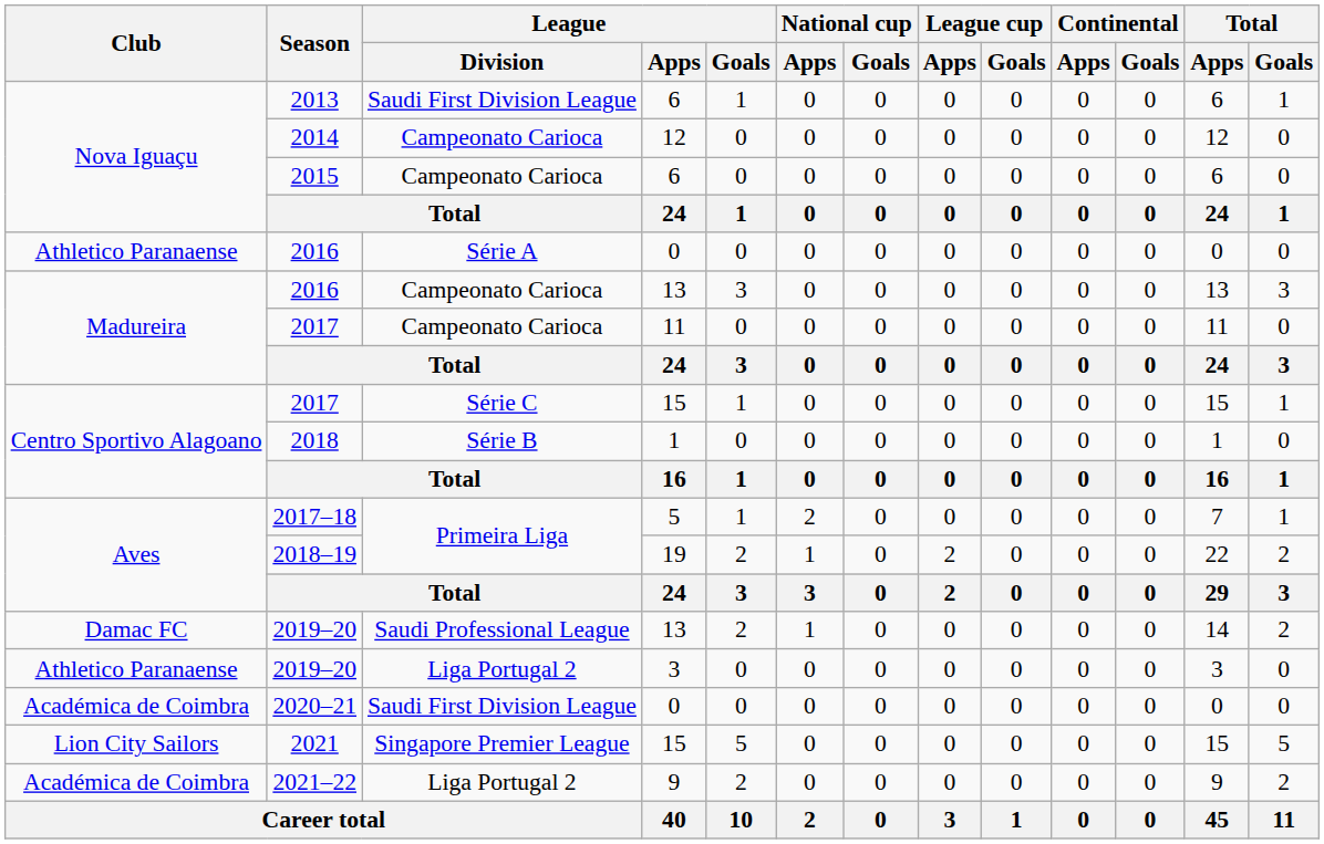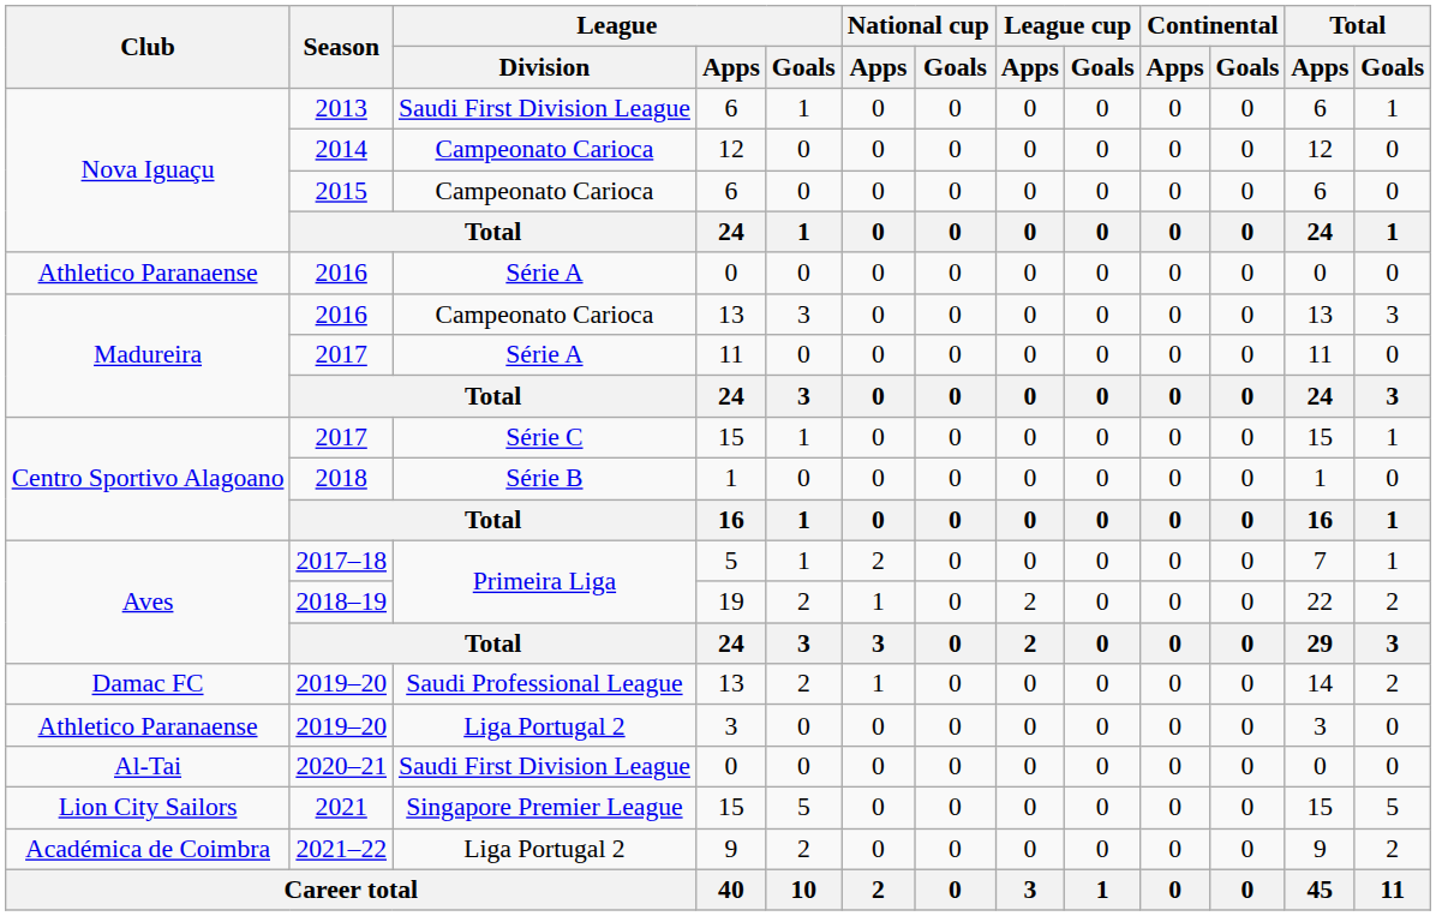 <table class="wikitable" style="text-align: center">
 <tr>
 <th rowspan="2">Club</th>
 <th rowspan="2">Season</th>
 <th colspan="3">League</th>
 <th colspan="2">National cup</th>
 <th colspan="2">League cup</th>
 <th colspan="2">Continental</th>
 <th colspan="2">Total</th>
 </tr>
 <tr>
 <th>Division</th>
 <th>Apps</th>
 <th>Goals</th>
 <th>Apps</th>
 <th>Goals</th>
 <th>Apps</th>
 <th>Goals</th>
 <th>Apps</th>
 <th>Goals</th>
 <th>Apps</th>
 <th>Goals</th>
 </tr>
 <tr>
 <td rowspan="4"><a href='#'>Nova Iguaçu</a></td>
 <td><a href='#'>2013</a></td>
 <td><a href='#'>Saudi First Division League</a></td>
 <td>6</td>
 <td>1</td>
 <td>0</td>
 <td>0</td>
 <td>0</td>
 <td>0</td>
 <td>0</td>
 <td>0</td>
 <td>6</td>
 <td>1</td>
 </tr>
 <tr>
 <td><a href='#'>2014</a></td>
 <td><a href='#'>Campeonato Carioca</a></td>
 <td>12</td>
 <td>0</td>
 <td>0</td>
 <td>0</td>
 <td>0</td>
 <td>0</td>
 <td>0</td>
 <td>0</td>
 <td>12</td>
 <td>0</td>
 </tr>
 <tr>
 <td><a href='#'>2015</a></td>
 <td>Campeonato Carioca</td>
 <td>6</td>
 <td>0</td>
 <td>0</td>
 <td>0</td>
 <td>0</td>
 <td>0</td>
 <td>0</td>
 <td>0</td>
 <td>6</td>
 <td>0</td>
 </tr>
 <tr>
 <th colspan="2">Total</th>
 <th>24</th>
 <th>1</th>
 <th>0</th>
 <th>0</th>
 <th>0</th>
 <th>0</th>
 <th>0</th>
 <th>0</th>
 <th>24</th>
 <th>1</th>
 </tr>
 <tr>
 <td><a href='#'>Athletico Paranaense</a></td>
 <td><a href='#'>2016</a></td>
 <td><a href='#'>Série A</a></td>
 <td>0</td>
 <td>0</td>
 <td>0</td>
 <td>0</td>
 <td>0</td>
 <td>0</td>
 <td>0</td>
 <td>0</td>
 <td>0</td>
 <td>0</td>
 </tr>
 <tr>
 <td rowspan="3"><a href='#'>Madureira</a></td>
 <td><a href='#'>2016</a></td>
 <td>Campeonato Carioca</td>
 <td>13</td>
 <td>3</td>
 <td>0</td>
 <td>0</td>
 <td>0</td>
 <td>0</td>
 <td>0</td>
 <td>0</td>
 <td>13</td>
 <td>3</td>
 </tr>
 <tr>
 <td><a href='#'>2017</a></td>
-<td>Campeonato Carioca</td>
+<td><a href='#'>Série A</a></td>
 <td>11</td>
 <td>0</td>
 <td>0</td>
 <td>0</td>
 <td>0</td>
 <td>0</td>
 <td>0</td>
 <td>0</td>
 <td>11</td>
 <td>0</td>
 </tr>
 <tr>
 <th colspan="2">Total</th>
 <th>24</th>
 <th>3</th>
 <th>0</th>
 <th>0</th>
 <th>0</th>
 <th>0</th>
 <th>0</th>
 <th>0</th>
 <th>24</th>
 <th>3</th>
 </tr>
 <tr>
 <td rowspan="3"><a href='#'>Centro Sportivo Alagoano</a></td>
 <td><a href='#'>2017</a></td>
 <td><a href='#'>Série C</a></td>
 <td>15</td>
 <td>1</td>
 <td>0</td>
 <td>0</td>
 <td>0</td>
 <td>0</td>
 <td>0</td>
 <td>0</td>
 <td>15</td>
 <td>1</td>
 </tr>
 <tr>
 <td><a href='#'>2018</a></td>
 <td><a href='#'>Série B</a></td>
 <td>1</td>
 <td>0</td>
 <td>0</td>
 <td>0</td>
 <td>0</td>
 <td>0</td>
 <td>0</td>
 <td>0</td>
 <td>1</td>
 <td>0</td>
 </tr>
 <tr>
 <th colspan="2">Total</th>
 <th>16</th>
 <th>1</th>
 <th>0</th>
 <th>0</th>
 <th>0</th>
 <th>0</th>
 <th>0</th>
 <th>0</th>
 <th>16</th>
 <th>1</th>
 </tr>
 <tr>
 <td rowspan="3"><a href='#'>Aves</a></td>
 <td><a href='#'>2017–18</a></td>
 <td rowspan="2"><a href='#'>Primeira Liga</a></td>
 <td>5</td>
 <td>1</td>
 <td>2</td>
 <td>0</td>
 <td>0</td>
 <td>0</td>
 <td>0</td>
 <td>0</td>
 <td>7</td>
 <td>1</td>
 </tr>
 <tr>
 <td><a href='#'>2018–19</a></td>
 <td>19</td>
 <td>2</td>
 <td>1</td>
 <td>0</td>
 <td>2</td>
 <td>0</td>
 <td>0</td>
 <td>0</td>
 <td>22</td>
 <td>2</td>
 </tr>
 <tr>
 <th colspan="2">Total</th>
 <th>24</th>
 <th>3</th>
 <th>3</th>
 <th>0</th>
 <th>2</th>
 <th>0</th>
 <th>0</th>
 <th>0</th>
 <th>29</th>
 <th>3</th>
 </tr>
 <tr>
 <td><a href='#'>Damac FC</a></td>
 <td><a href='#'>2019–20</a></td>
 <td><a href='#'>Saudi Professional League</a></td>
 <td>13</td>
 <td>2</td>
 <td>1</td>
 <td>0</td>
 <td>0</td>
 <td>0</td>
 <td>0</td>
 <td>0</td>
 <td>14</td>
 <td>2</td>
 </tr>
 <tr>
 <td><a href='#'>Athletico Paranaense</a></td>
 <td><a href='#'>2019–20</a></td>
 <td><a href='#'>Liga Portugal 2</a></td>
 <td>3</td>
 <td>0</td>
 <td>0</td>
 <td>0</td>
 <td>0</td>
 <td>0</td>
 <td>0</td>
 <td>0</td>
 <td>3</td>
 <td>0</td>
 </tr>
 <tr>
-<td><a href='#'>Académica de Coimbra</a></td>
+<td><a href='#'>Al-Tai</a></td>
 <td><a href='#'>2020–21</a></td>
 <td><a href='#'>Saudi First Division League</a></td>
 <td>0</td>
 <td>0</td>
 <td>0</td>
 <td>0</td>
 <td>0</td>
 <td>0</td>
 <td>0</td>
 <td>0</td>
 <td>0</td>
 <td>0</td>
 </tr>
 <tr>
 <td><a href='#'>Lion City Sailors</a></td>
 <td><a href='#'>2021</a></td>
 <td><a href='#'>Singapore Premier League</a></td>
 <td>15</td>
 <td>5</td>
 <td>0</td>
 <td>0</td>
 <td>0</td>
 <td>0</td>
 <td>0</td>
 <td>0</td>
 <td>15</td>
 <td>5</td>
 </tr>
 <tr>
 <td><a href='#'>Académica de Coimbra</a></td>
 <td><a href='#'>2021–22</a></td>
 <td>Liga Portugal 2</td>
 <td>9</td>
 <td>2</td>
 <td>0</td>
 <td>0</td>
 <td>0</td>
 <td>0</td>
 <td>0</td>
 <td>0</td>
 <td>9</td>
 <td>2</td>
 </tr>
 <tr>
 <th colspan="3">Career total</th>
 <th>40</th>
 <th>10</th>
 <th>2</th>
 <th>0</th>
 <th>3</th>
 <th>1</th>
 <th>0</th>
 <th>0</th>
 <th>45</th>
 <th>11</th>
 </tr>
 </table>
